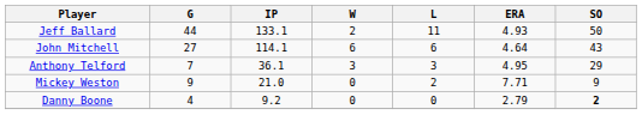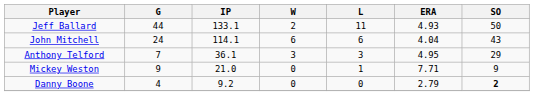 <table class="wikitable sortable">
 <tr>
 <th bgcolor="#DDDDFF" width="16%">Player</th>
 <th bgcolor="#DDDDFF" width="9%">G</th>
 <th bgcolor="#DDDDFF" width="9%">IP</th>
 <th bgcolor="#DDDDFF" width="9%">W</th>
 <th bgcolor="#DDDDFF" width="9%">L</th>
 <th bgcolor="#DDDDFF" width="9%">ERA</th>
 <th bgcolor="#DDDDFF" width="9%">SO</th>
 </tr>
 <tr align="center">
 <td><a href='#'>Jeff Ballard</a></td>
 <td>44</td>
 <td>133.1</td>
 <td>2</td>
 <td>11</td>
 <td>4.93</td>
 <td>50</td>
 </tr>
 <tr align=center>
 <td><a href='#'>John Mitchell</a></td>
-<td>27</td>
+<td>24</td>
 <td>114.1</td>
 <td>6</td>
 <td>6</td>
-<td>4.64</td>
+<td>4.04</td>
 <td>43</td>
 </tr>
 <tr align=center>
 <td><a href='#'>Anthony Telford</a></td>
 <td>7</td>
 <td>36.1</td>
 <td>3</td>
 <td>3</td>
 <td>4.95</td>
 <td>29</td>
 </tr>
 <tr align=center>
 <td><a href='#'>Mickey Weston</a></td>
 <td>9</td>
 <td>21.0</td>
 <td>0</td>
-<td>2</td>
+<td>1</td>
 <td>7.71</td>
 <td>9</td>
 </tr>
 <tr align=center>
 <td><a href='#'>Danny Boone</a></td>
 <td>4</td>
 <td>9.2</td>
 <td>0</td>
 <td>0</td>
 <td>2.79</td>
 <td><strong>2</strong></td>
 </tr>
 <tr align="center">
 </tr>
 </table>
